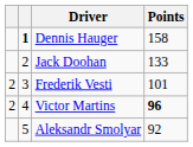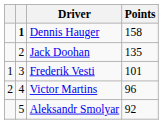 <table class="wikitable" style="font-size: 85%;">
 <tr>
 <th></th>
 <th></th>
 <th>Driver</th>
 <th>Points</th>
 </tr>
 <tr>
 <td align="left"></td>
 <td align="center"><strong>1</strong></td>
 <td> <a href='#'>Dennis Hauger</a></td>
 <td>158</td>
 </tr>
 <tr>
 <td align="left"></td>
 <td align="center">2</td>
 <td> <a href='#'>Jack Doohan</a></td>
-<td>133</td>
+<td>135</td>
 </tr>
 <tr>
-<td align="left"> 2</td>
+<td align="left"> 1</td>
 <td align="center">3</td>
 <td> <a href='#'>Frederik Vesti</a></td>
 <td>101</td>
 </tr>
 <tr>
 <td align="left"> 2</td>
 <td align="center">4</td>
 <td> <a href='#'>Victor Martins</a></td>
-<td><strong>96</strong></td>
+<td>96</td>
 </tr>
 <tr>
 <td align="left"></td>
 <td align="center">5</td>
 <td> <a href='#'>Aleksandr Smolyar</a></td>
 <td>92</td>
 </tr>
 </table>
